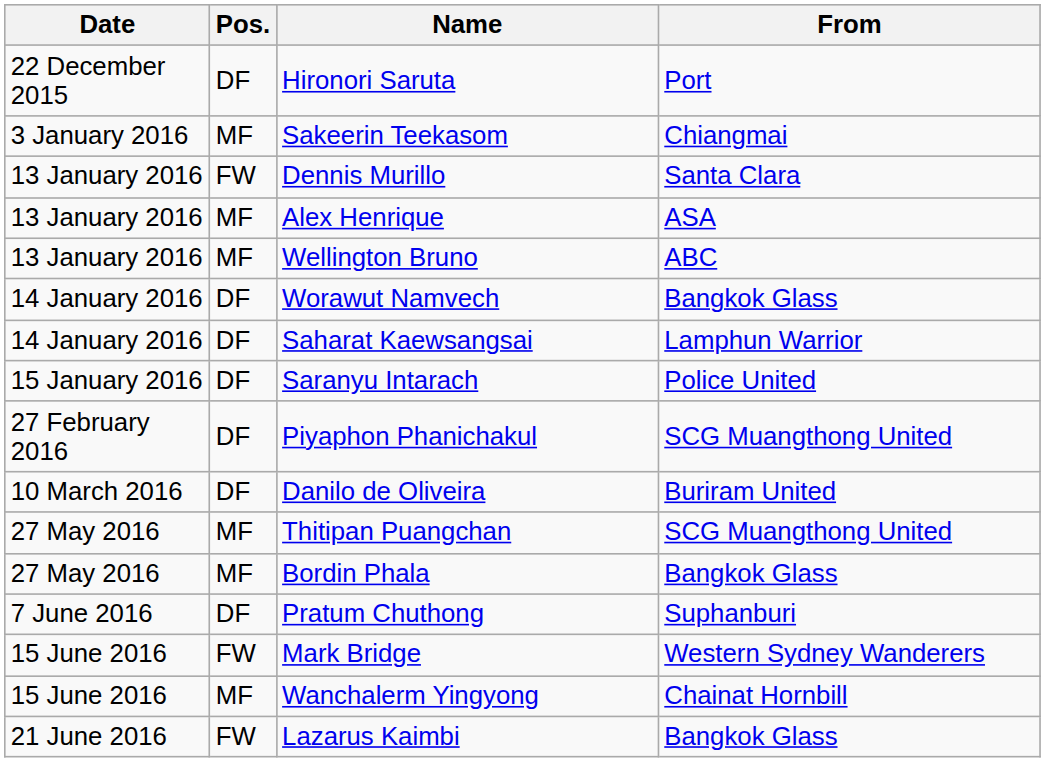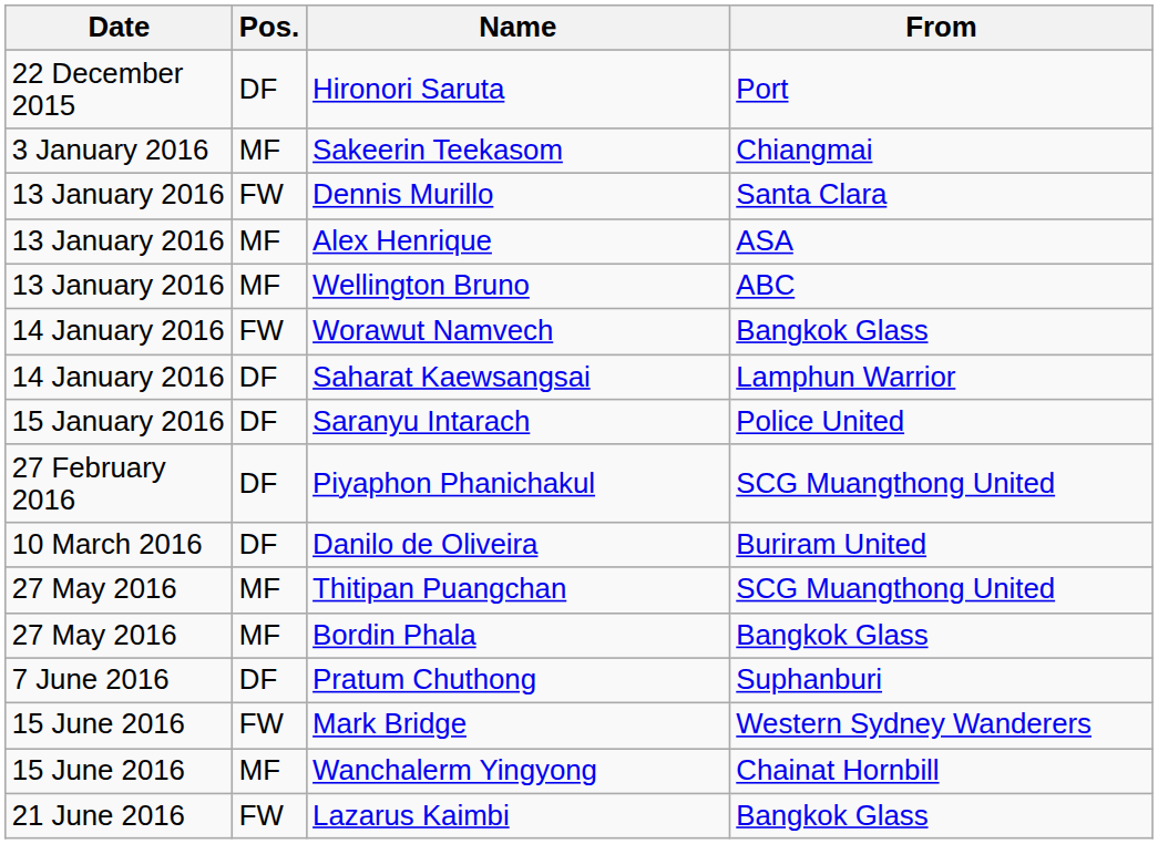 <table class="wikitable">
 <tr>
 <th width="120">Date</th>
 <th>Pos.</th>
 <th width="230">Name</th>
 <th width="230">From</th>
 </tr>
 <tr>
 <td>22 December 2015</td>
 <td>DF</td>
 <td> <a href='#'>Hironori Saruta</a></td>
 <td> <a href='#'>Port</a></td>
 </tr>
 <tr>
 <td>3 January 2016</td>
 <td>MF</td>
 <td> <a href='#'>Sakeerin Teekasom</a></td>
 <td> <a href='#'>Chiangmai</a></td>
 </tr>
 <tr>
 <td>13 January 2016</td>
 <td>FW</td>
 <td> <a href='#'>Dennis Murillo</a></td>
 <td> <a href='#'>Santa Clara</a></td>
 </tr>
 <tr>
 <td>13 January 2016</td>
 <td>MF</td>
 <td> <a href='#'>Alex Henrique</a></td>
 <td> <a href='#'>ASA</a></td>
 </tr>
 <tr>
 <td>13 January 2016</td>
 <td>MF</td>
 <td> <a href='#'>Wellington Bruno</a></td>
 <td> <a href='#'>ABC</a></td>
 </tr>
 <tr>
 <td>14 January 2016</td>
-<td>DF</td>
+<td>FW</td>
 <td> <a href='#'>Worawut Namvech</a></td>
 <td> <a href='#'>Bangkok Glass</a></td>
 </tr>
 <tr>
 <td>14 January 2016</td>
 <td>DF</td>
 <td> <a href='#'>Saharat Kaewsangsai</a></td>
 <td> <a href='#'>Lamphun Warrior</a></td>
 </tr>
 <tr>
 <td>15 January 2016</td>
 <td>DF</td>
 <td> <a href='#'>Saranyu Intarach</a></td>
 <td> <a href='#'>Police United</a></td>
 </tr>
 <tr>
 <td>27 February 2016</td>
 <td>DF</td>
 <td> <a href='#'>Piyaphon Phanichakul</a></td>
 <td> <a href='#'>SCG Muangthong United</a></td>
 </tr>
 <tr>
 <td>10 March 2016</td>
 <td>DF</td>
 <td> <a href='#'>Danilo de Oliveira</a></td>
 <td> <a href='#'>Buriram United</a></td>
 </tr>
 <tr>
 <td>27 May 2016</td>
 <td>MF</td>
 <td> <a href='#'>Thitipan Puangchan</a></td>
 <td> <a href='#'>SCG Muangthong United</a></td>
 </tr>
 <tr>
 <td>27 May 2016</td>
 <td>MF</td>
 <td> <a href='#'>Bordin Phala</a></td>
 <td> <a href='#'>Bangkok Glass</a></td>
 </tr>
 <tr>
 <td>7 June 2016</td>
 <td>DF</td>
 <td> <a href='#'>Pratum Chuthong</a></td>
 <td> <a href='#'>Suphanburi</a></td>
 </tr>
 <tr>
 <td>15 June 2016</td>
 <td>FW</td>
 <td> <a href='#'>Mark Bridge</a></td>
 <td> <a href='#'>Western Sydney Wanderers</a></td>
 </tr>
 <tr>
 <td>15 June 2016</td>
 <td>MF</td>
 <td> <a href='#'>Wanchalerm Yingyong</a></td>
 <td> <a href='#'>Chainat Hornbill</a></td>
 </tr>
 <tr>
 <td>21 June 2016</td>
 <td>FW</td>
 <td> <a href='#'>Lazarus Kaimbi</a></td>
 <td> <a href='#'>Bangkok Glass</a></td>
 </tr>
 </table>
